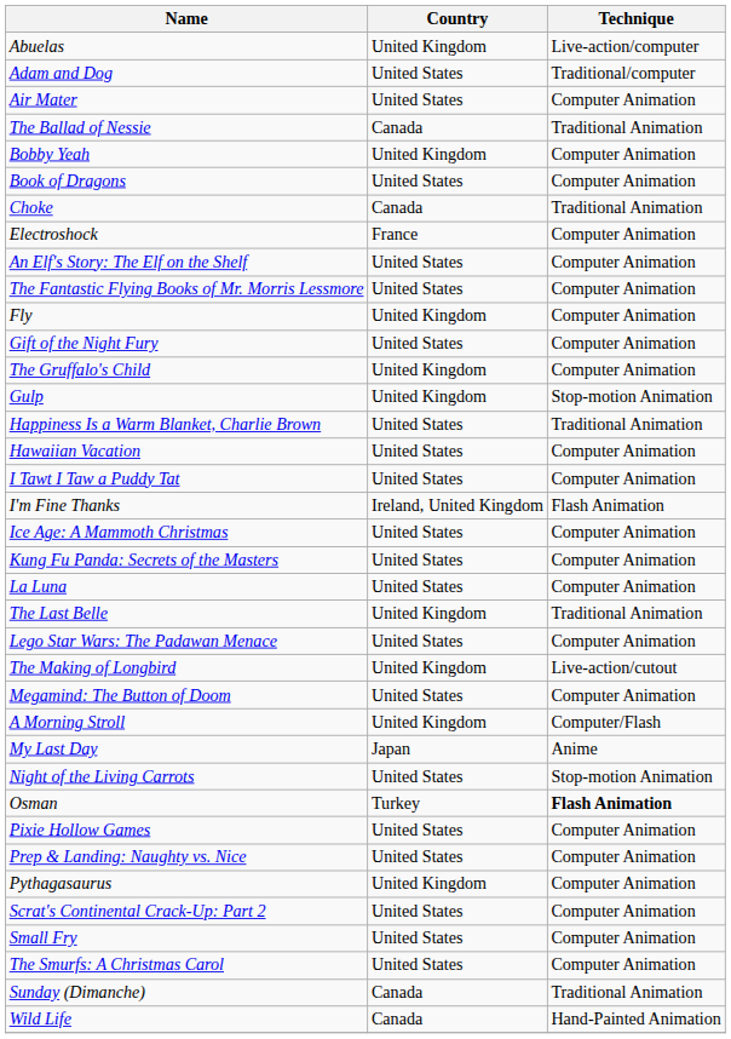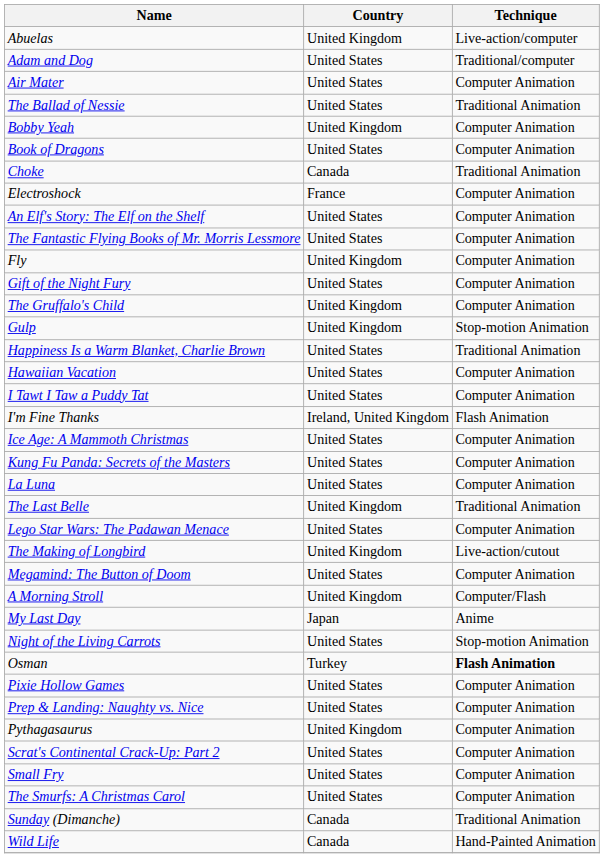 <table class="wikitable sortable">
 <tr>
 <th>Name</th>
 <th>Country</th>
 <th>Technique</th>
 </tr>
 <tr>
 <td><em>Abuelas</em></td>
 <td>United Kingdom</td>
 <td>Live-action/computer</td>
 </tr>
 <tr>
 <td><em><a href='#'>Adam and Dog</a></em></td>
 <td>United States</td>
 <td>Traditional/computer</td>
 </tr>
 <tr>
 <td><em><a href='#'>Air Mater</a></em></td>
 <td>United States</td>
 <td>Computer Animation</td>
 </tr>
 <tr>
 <td><em><a href='#'>The Ballad of Nessie</a></em></td>
-<td>Canada</td>
+<td>United States</td>
 <td>Traditional Animation</td>
 </tr>
 <tr>
 <td><em><a href='#'>Bobby Yeah</a></em></td>
 <td>United Kingdom</td>
 <td>Computer Animation</td>
 </tr>
 <tr>
 <td><em><a href='#'>Book of Dragons</a></em></td>
 <td>United States</td>
 <td>Computer Animation</td>
 </tr>
 <tr>
 <td><em><a href='#'>Choke</a></em></td>
 <td>Canada</td>
 <td>Traditional Animation</td>
 </tr>
 <tr>
 <td><em>Electroshock</em></td>
 <td>France</td>
 <td>Computer Animation</td>
 </tr>
 <tr>
 <td><em><a href='#'>An Elf's Story: The Elf on the Shelf</a></em></td>
 <td>United States</td>
 <td>Computer Animation</td>
 </tr>
 <tr>
 <td><em><a href='#'>The Fantastic Flying Books of Mr. Morris Lessmore</a></em></td>
 <td>United States</td>
 <td>Computer Animation</td>
 </tr>
 <tr>
 <td><em>Fly</em></td>
 <td>United Kingdom</td>
 <td>Computer Animation</td>
 </tr>
 <tr>
 <td><em><a href='#'>Gift of the Night Fury</a></em></td>
 <td>United States</td>
 <td>Computer Animation</td>
 </tr>
 <tr>
 <td><em><a href='#'>The Gruffalo's Child</a></em></td>
 <td>United Kingdom</td>
 <td>Computer Animation</td>
 </tr>
 <tr>
 <td><em><a href='#'>Gulp</a></em></td>
 <td>United Kingdom</td>
 <td>Stop-motion Animation</td>
 </tr>
 <tr>
 <td><em><a href='#'>Happiness Is a Warm Blanket, Charlie Brown</a></em></td>
 <td>United States</td>
 <td>Traditional Animation</td>
 </tr>
 <tr>
 <td><em><a href='#'>Hawaiian Vacation</a></em></td>
 <td>United States</td>
 <td>Computer Animation</td>
 </tr>
 <tr>
 <td><em><a href='#'>I Tawt I Taw a Puddy Tat</a></em></td>
 <td>United States</td>
 <td>Computer Animation</td>
 </tr>
 <tr>
 <td><em>I'm Fine Thanks</em></td>
 <td>Ireland, United Kingdom</td>
 <td>Flash Animation</td>
 </tr>
 <tr>
 <td><em><a href='#'>Ice Age: A Mammoth Christmas</a></em></td>
 <td>United States</td>
 <td>Computer Animation</td>
 </tr>
 <tr>
 <td><em><a href='#'>Kung Fu Panda: Secrets of the Masters</a></em></td>
 <td>United States</td>
 <td>Computer Animation</td>
 </tr>
 <tr>
 <td><em><a href='#'>La Luna</a></em></td>
 <td>United States</td>
 <td>Computer Animation</td>
 </tr>
 <tr>
 <td><em><a href='#'>The Last Belle</a></em></td>
 <td>United Kingdom</td>
 <td>Traditional Animation</td>
 </tr>
 <tr>
 <td><em><a href='#'>Lego Star Wars: The Padawan Menace</a></em></td>
 <td>United States</td>
 <td>Computer Animation</td>
 </tr>
 <tr>
 <td><em><a href='#'>The Making of Longbird</a></em></td>
 <td>United Kingdom</td>
 <td>Live-action/cutout</td>
 </tr>
 <tr>
 <td><em><a href='#'>Megamind: The Button of Doom</a></em></td>
 <td>United States</td>
 <td>Computer Animation</td>
 </tr>
 <tr>
 <td><em><a href='#'>A Morning Stroll</a></em></td>
 <td>United Kingdom</td>
 <td>Computer/Flash</td>
 </tr>
 <tr>
 <td><em><a href='#'>My Last Day</a></em></td>
 <td>Japan</td>
 <td>Anime</td>
 </tr>
 <tr>
 <td><em><a href='#'>Night of the Living Carrots</a></em></td>
 <td>United States</td>
 <td>Stop-motion Animation</td>
 </tr>
 <tr>
 <td><em>Osman</em></td>
 <td>Turkey</td>
 <td><strong>Flash Animation</strong></td>
 </tr>
 <tr>
 <td><em><a href='#'>Pixie Hollow Games</a></em></td>
 <td>United States</td>
 <td>Computer Animation</td>
 </tr>
 <tr>
 <td><em><a href='#'>Prep & Landing: Naughty vs. Nice</a></em></td>
 <td>United States</td>
 <td>Computer Animation</td>
 </tr>
 <tr>
 <td><em>Pythagasaurus</em></td>
 <td>United Kingdom</td>
 <td>Computer Animation</td>
 </tr>
 <tr>
 <td><em><a href='#'>Scrat's Continental Crack-Up: Part 2</a></em></td>
 <td>United States</td>
 <td>Computer Animation</td>
 </tr>
 <tr>
 <td><em><a href='#'>Small Fry</a></em></td>
 <td>United States</td>
 <td>Computer Animation</td>
 </tr>
 <tr>
 <td><em><a href='#'>The Smurfs: A Christmas Carol</a></em></td>
 <td>United States</td>
 <td>Computer Animation</td>
 </tr>
 <tr>
 <td><em><a href='#'>Sunday</a> (Dimanche)</em></td>
 <td>Canada</td>
 <td>Traditional Animation</td>
 </tr>
 <tr>
 <td><em><a href='#'>Wild Life</a></em></td>
 <td>Canada</td>
 <td>Hand-Painted Animation</td>
 </tr>
 <tr>
 </tr>
 </table>
